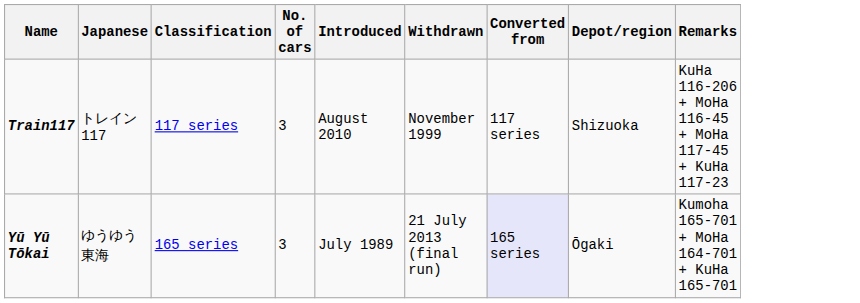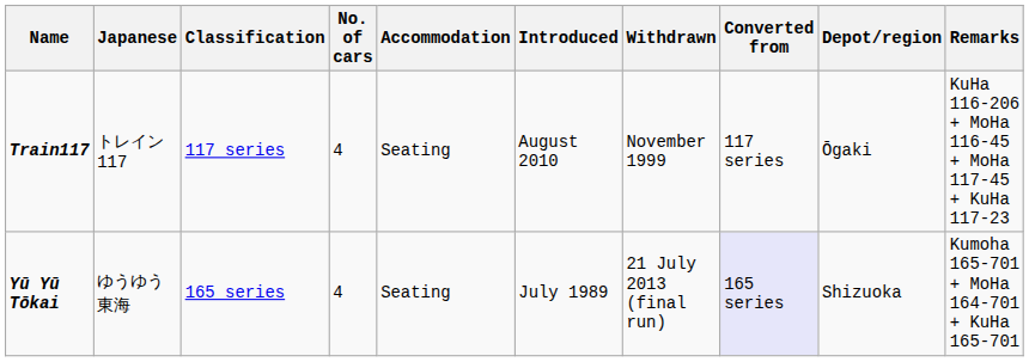 <table class="wikitable">
 <tr>
 <th>Name</th>
 <th>Japanese</th>
 <th>Classification</th>
 <th>No. of cars</th>
+<th>Accommodation</th>
 <th>Introduced</th>
 <th>Withdrawn</th>
 <th>Converted from</th>
 <th>Depot/region</th>
 <th>Remarks</th>
 </tr>
 <tr>
 <td><strong><em>Train117</em></strong></td>
 <td>トレイン117</td>
 <td><a href='#'>117 series</a></td>
-<td>3</td>
+<td>4</td>
+<td>Seating</td>
 <td>August 2010</td>
 <td>November 1999</td>
 <td>117 series</td>
-<td>Shizuoka</td>
+<td>Ōgaki</td>
 <td>KuHa 116-206 + MoHa 116-45 + MoHa 117-45 + KuHa 117-23</td>
 </tr>
 <tr>
 <td><strong><em>Yū Yū Tōkai</em></strong></td>
 <td>ゆうゆう東海</td>
 <td><a href='#'>165 series</a></td>
-<td>3</td>
+<td>4</td>
+<td>Seating</td>
 <td>July 1989</td>
 <td>21 July 2013 (final run)</td>
 <td style="background: lavender;">165 series</td>
-<td>Ōgaki</td>
+<td>Shizuoka</td>
 <td>Kumoha 165-701 + MoHa 164-701 + KuHa 165-701</td>
 </tr>
 </table>
